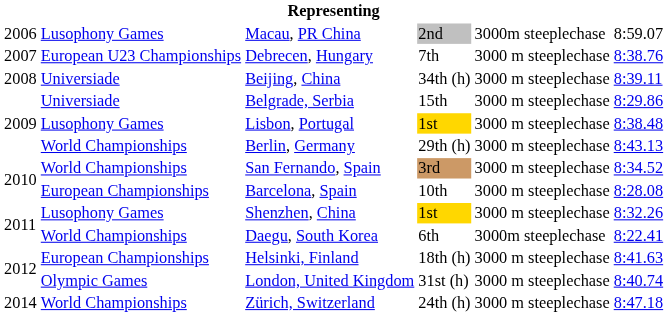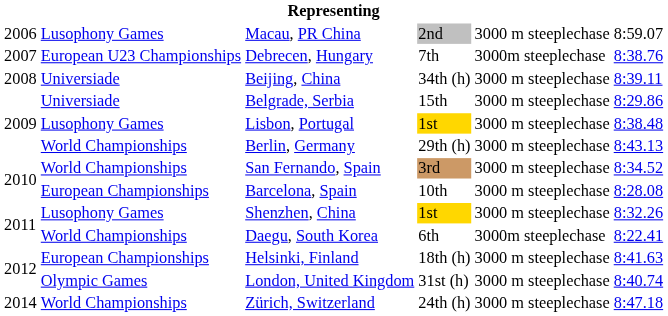 <table>
 <tr>
 <th colspan="6">Representing </th>
 </tr>
 <tr>
 <td>2006</td>
 <td><a href='#'>Lusophony Games</a></td>
 <td><a href='#'>Macau</a>, <a href='#'>PR China</a></td>
 <td bgcolor="silver">2nd</td>
-<td>3000m steeplechase</td>
+<td>3000 m steeplechase</td>
 <td>8:59.07</td>
 </tr>
 <tr>
 <td>2007</td>
 <td><a href='#'>European U23 Championships</a></td>
 <td><a href='#'>Debrecen</a>, <a href='#'>Hungary</a></td>
 <td>7th</td>
-<td>3000 m steeplechase</td>
+<td>3000m steeplechase</td>
 <td><a href='#'>8:38.76</a></td>
 </tr>
 <tr>
 <td>2008</td>
 <td><a href='#'>Universiade</a></td>
 <td><a href='#'>Beijing</a>, <a href='#'>China</a></td>
 <td>34th (h)</td>
 <td>3000 m steeplechase</td>
 <td><a href='#'>8:39.11</a></td>
 </tr>
 <tr>
 <td rowspan=3>2009</td>
 <td><a href='#'>Universiade</a></td>
 <td><a href='#'>Belgrade, Serbia</a></td>
 <td>15th</td>
 <td>3000 m steeplechase</td>
 <td><a href='#'>8:29.86</a></td>
 </tr>
 <tr>
 <td><a href='#'>Lusophony Games</a></td>
 <td><a href='#'>Lisbon</a>, <a href='#'>Portugal</a></td>
 <td bgcolor="gold">1st</td>
 <td>3000 m steeplechase</td>
 <td><a href='#'>8:38.48</a></td>
 </tr>
 <tr>
 <td><a href='#'>World Championships</a></td>
 <td><a href='#'>Berlin</a>, <a href='#'>Germany</a></td>
 <td>29th (h)</td>
 <td>3000 m steeplechase</td>
 <td><a href='#'>8:43.13</a></td>
 </tr>
 <tr>
 <td rowspan=2>2010</td>
 <td><a href='#'>World Championships</a></td>
 <td><a href='#'>San Fernando</a>, <a href='#'>Spain</a></td>
 <td bgcolor="cc9966">3rd</td>
 <td>3000 m steeplechase</td>
 <td><a href='#'>8:34.52</a></td>
 </tr>
 <tr>
 <td><a href='#'>European Championships</a></td>
 <td><a href='#'>Barcelona</a>, <a href='#'>Spain</a></td>
 <td>10th</td>
 <td>3000 m steeplechase</td>
 <td><a href='#'>8:28.08</a></td>
 </tr>
 <tr>
 <td rowspan=2>2011</td>
 <td><a href='#'>Lusophony Games</a></td>
 <td><a href='#'>Shenzhen</a>, <a href='#'>China</a></td>
 <td bgcolor="gold">1st</td>
 <td>3000 m steeplechase</td>
 <td><a href='#'>8:32.26</a></td>
 </tr>
 <tr>
 <td><a href='#'>World Championships</a></td>
 <td><a href='#'>Daegu</a>, <a href='#'>South Korea</a></td>
 <td>6th</td>
 <td>3000m steeplechase</td>
 <td><a href='#'>8:22.41</a></td>
 </tr>
 <tr>
 <td rowspan=2>2012</td>
 <td><a href='#'>European Championships</a></td>
 <td><a href='#'>Helsinki, Finland</a></td>
 <td>18th (h)</td>
 <td>3000 m steeplechase</td>
 <td><a href='#'>8:41.63</a></td>
 </tr>
 <tr>
 <td><a href='#'>Olympic Games</a></td>
 <td><a href='#'>London, United Kingdom</a></td>
 <td>31st (h)</td>
 <td>3000 m steeplechase</td>
 <td><a href='#'>8:40.74</a></td>
 </tr>
 <tr>
 <td>2014</td>
 <td><a href='#'>World Championships</a></td>
 <td><a href='#'>Zürich, Switzerland</a></td>
 <td>24th (h)</td>
 <td>3000 m steeplechase</td>
 <td><a href='#'>8:47.18</a></td>
 </tr>
 </table>
